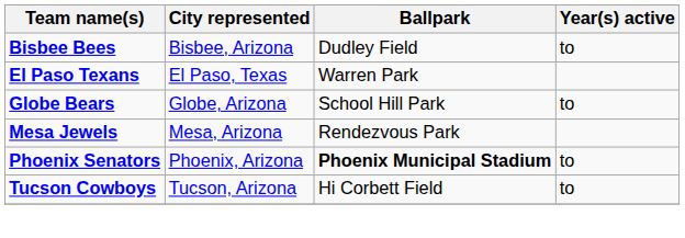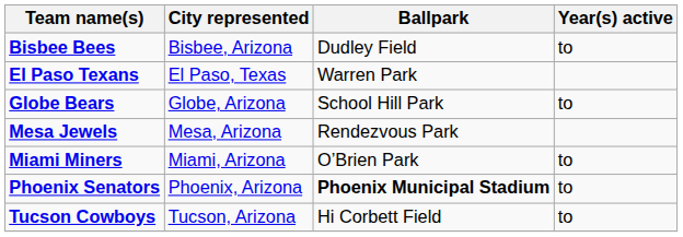 <table class="wikitable">
 <tr>
 <th>Team name(s)</th>
 <th>City represented</th>
 <th>Ballpark</th>
 <th>Year(s) active</th>
 </tr>
 <tr>
 <td><strong><a href='#'>Bisbee Bees</a></strong></td>
 <td><a href='#'>Bisbee, Arizona</a></td>
 <td>Dudley Field</td>
 <td> to </td>
 </tr>
 <tr>
 <td><strong><a href='#'>El Paso Texans</a></strong></td>
 <td><a href='#'>El Paso, Texas</a></td>
 <td>Warren Park</td>
 <td></td>
 </tr>
 <tr>
 <td><strong><a href='#'>Globe Bears</a></strong></td>
 <td><a href='#'>Globe, Arizona</a></td>
 <td>School Hill Park</td>
 <td> to </td>
 </tr>
 <tr>
 <td><strong><a href='#'>Mesa Jewels</a></strong></td>
 <td><a href='#'>Mesa, Arizona</a></td>
 <td>Rendezvous Park</td>
 <td></td>
 </tr>
 <tr>
+<td><strong><a href='#'>Miami Miners</a></strong></td>
+<td><a href='#'>Miami, Arizona</a></td>
+<td>O’Brien Park</td>
+<td> to </td>
+</tr>
+<tr>
 <td><strong><a href='#'>Phoenix Senators</a></strong></td>
 <td><a href='#'>Phoenix, Arizona</a></td>
 <td><strong>Phoenix Municipal Stadium</strong></td>
 <td> to </td>
 </tr>
 <tr>
 <td><strong><a href='#'>Tucson Cowboys</a></strong></td>
 <td><a href='#'>Tucson, Arizona</a></td>
 <td>Hi Corbett Field</td>
 <td> to </td>
 </tr>
 <tr>
 </tr>
 </table>
